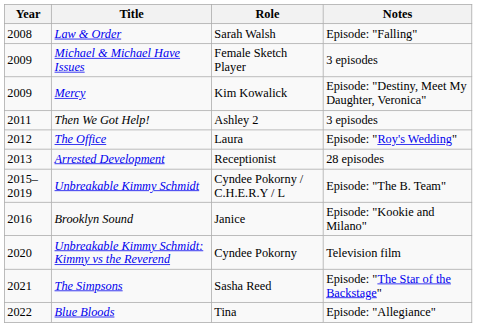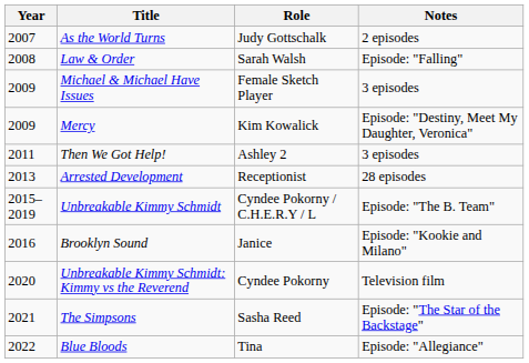 <table class="wikitable sortable">
 <tr>
 <th>Year</th>
 <th>Title</th>
 <th>Role</th>
 <th>Notes</th>
+</tr>
+<tr>
+<td>2007</td>
+<td><em><a href='#'>As the World Turns</a></em></td>
+<td>Judy Gottschalk</td>
+<td>2 episodes</td>
 </tr>
 <tr>
 <td>2008</td>
 <td><em><a href='#'>Law & Order</a></em></td>
 <td>Sarah Walsh</td>
 <td>Episode: "Falling"</td>
 </tr>
 <tr>
 <td>2009</td>
 <td><em><a href='#'>Michael & Michael Have Issues</a></em></td>
 <td>Female Sketch Player</td>
 <td>3 episodes</td>
 </tr>
 <tr>
 <td>2009</td>
 <td><a href='#'><em>Mercy</em></a></td>
 <td>Kim Kowalick</td>
 <td>Episode: "Destiny, Meet My Daughter, Veronica"</td>
 </tr>
 <tr>
 <td>2011</td>
 <td><em>Then We Got Help!</em></td>
 <td>Ashley 2</td>
 <td>3 episodes</td>
-</tr>
-<tr>
-<td>2012</td>
-<td><a href='#'><em>The Office</em></a></td>
-<td>Laura</td>
-<td>Episode: "<a href='#'>Roy's Wedding</a>"</td>
 </tr>
 <tr>
 <td>2013</td>
 <td><em><a href='#'>Arrested Development</a></em></td>
 <td>Receptionist</td>
 <td>28 episodes</td>
 </tr>
 <tr>
 <td>2015–2019</td>
 <td><em><a href='#'>Unbreakable Kimmy Schmidt</a></em></td>
 <td>Cyndee Pokorny / C.H.E.R.Y / L</td>
 <td>Episode: "The B. Team"</td>
 </tr>
 <tr>
 <td>2016</td>
 <td><em>Brooklyn Sound</em></td>
 <td>Janice</td>
 <td>Episode: "Kookie and Milano"</td>
 </tr>
 <tr>
 <td>2020</td>
 <td><em><a href='#'>Unbreakable Kimmy Schmidt: Kimmy vs the Reverend</a></em></td>
 <td>Cyndee Pokorny</td>
 <td>Television film</td>
 </tr>
 <tr>
 <td>2021</td>
 <td><em><a href='#'>The Simpsons</a></em></td>
 <td>Sasha Reed</td>
 <td>Episode: "<a href='#'>The Star of the Backstage</a>"</td>
 </tr>
 <tr>
 <td>2022</td>
 <td><a href='#'><em>Blue Bloods</em></a></td>
 <td>Tina</td>
 <td>Episode: "Allegiance"</td>
 </tr>
 </table>
